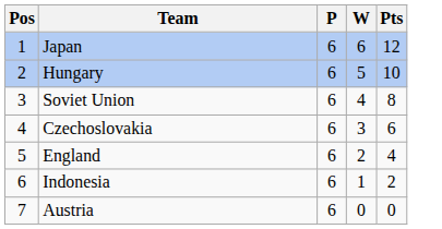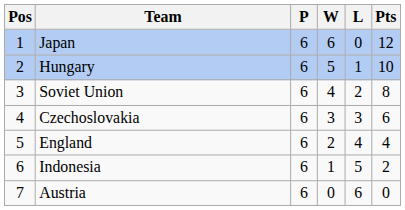 <table class="wikitable" style="font-size: 100%">
 <tr>
 <th width=15>Pos</th>
 <th width=250>Team</th>
 <th width=20>P</th>
 <th width=20>W</th>
+<th width=20>L</th>
 <th width=20>Pts</th>
 </tr>
 <tr align=center style="background: #b2ccf4;">
 <td>1</td>
 <td align="left"> Japan</td>
 <td>6</td>
 <td>6</td>
+<td>0</td>
 <td>12</td>
 </tr>
 <tr align=center style="background: #b2ccf4;">
 <td>2</td>
 <td align="left"> Hungary</td>
 <td>6</td>
 <td>5</td>
+<td>1</td>
 <td>10</td>
 </tr>
 <tr align=center>
 <td>3</td>
 <td align="left"> Soviet Union</td>
 <td>6</td>
 <td>4</td>
+<td>2</td>
 <td>8</td>
 </tr>
 <tr align=center>
 <td>4</td>
 <td align="left"> Czechoslovakia</td>
 <td>6</td>
+<td>3</td>
 <td>3</td>
 <td>6</td>
 </tr>
 <tr align=center>
 <td>5</td>
 <td align="left"> England</td>
 <td>6</td>
 <td>2</td>
 <td>4</td>
+<td>4</td>
 </tr>
 <tr align=center>
 <td>6</td>
 <td align="left"> Indonesia</td>
 <td>6</td>
 <td>1</td>
+<td>5</td>
 <td>2</td>
 </tr>
 <tr align=center>
 <td>7</td>
 <td align="left"> Austria</td>
 <td>6</td>
 <td>0</td>
+<td>6</td>
 <td>0</td>
 </tr>
 </table>
